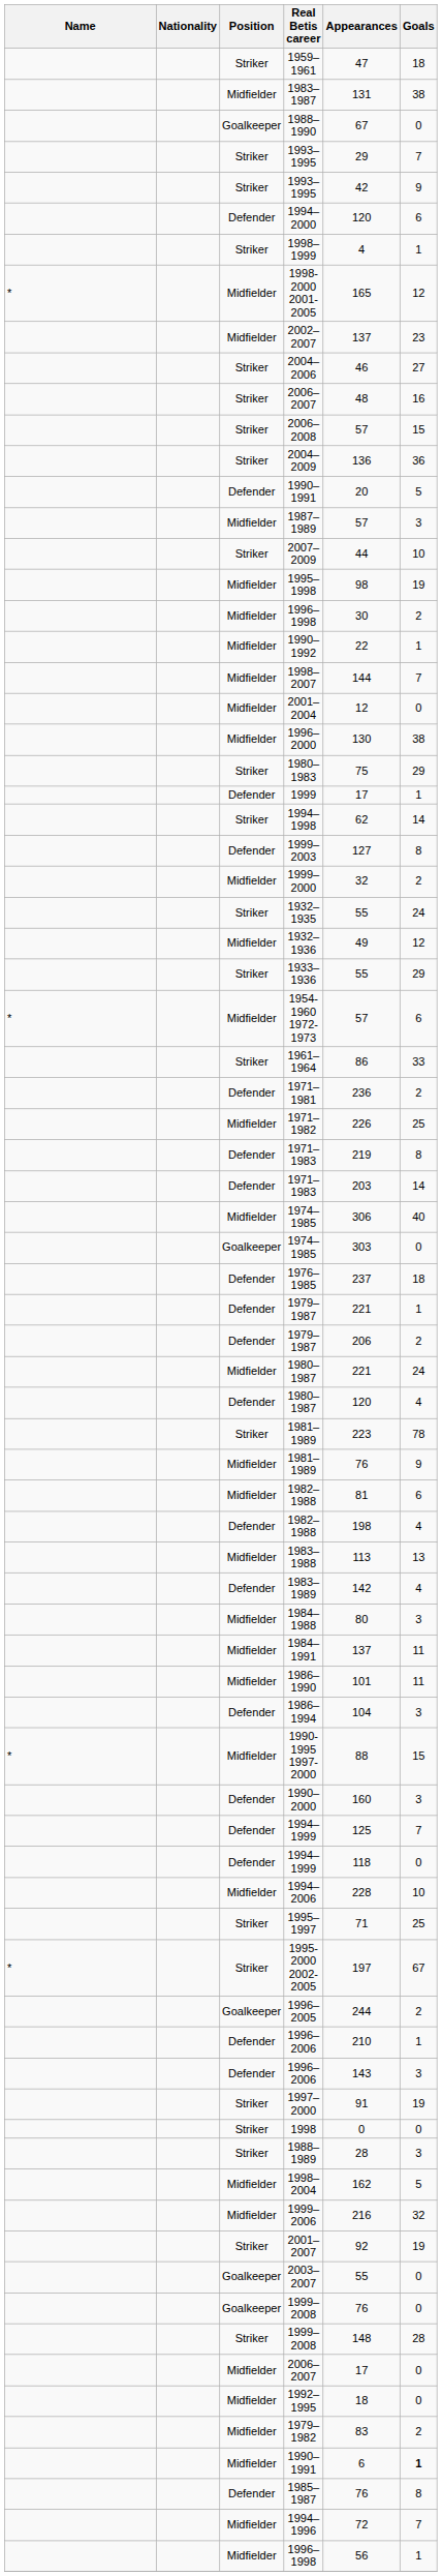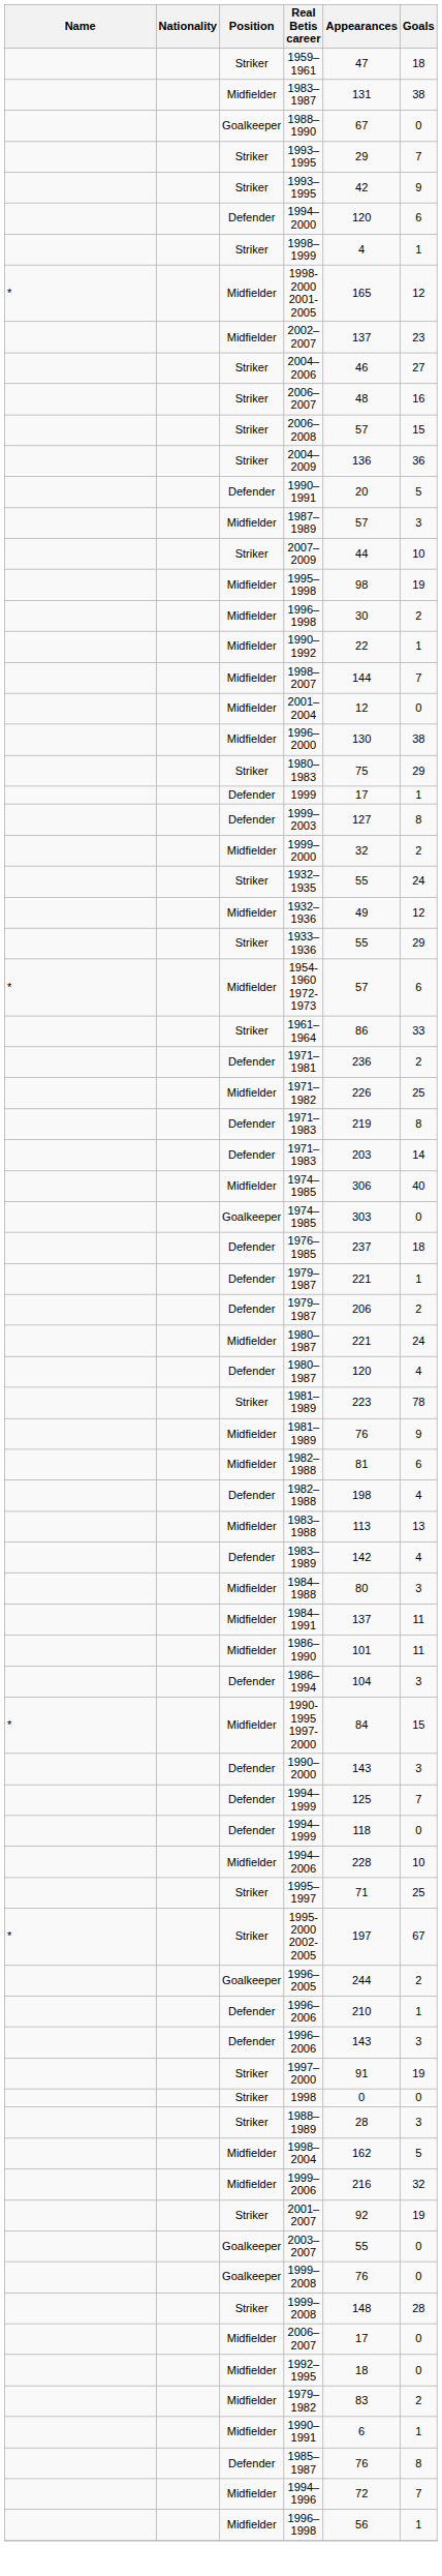 <table class="wikitable sortable" style="text-align: center;">
 <tr>
 <th style="width:18em">Name</th>
 <th>Nationality</th>
 <th>Position</th>
 <th>Real Betis career</th>
 <th>Appearances</th>
 <th>Goals</th>
 </tr>
 <tr>
 <td align="left"></td>
 <td align="left"></td>
 <td>Striker</td>
 <td>1959–1961</td>
 <td>47</td>
 <td>18</td>
 </tr>
 <tr>
 <td align="left"></td>
 <td align="left"></td>
 <td>Midfielder</td>
 <td>1983–1987</td>
 <td>131</td>
 <td>38</td>
 </tr>
 <tr>
 <td align="left"></td>
 <td align="left"></td>
 <td>Goalkeeper</td>
 <td>1988–1990</td>
 <td>67</td>
 <td>0</td>
 </tr>
 <tr>
 <td align="left"></td>
 <td align="left"></td>
 <td>Striker</td>
 <td>1993–1995</td>
 <td>29</td>
 <td>7</td>
 </tr>
 <tr>
 <td align="left"></td>
 <td align="left"></td>
 <td>Striker</td>
 <td>1993–1995</td>
 <td>42</td>
 <td>9</td>
 </tr>
 <tr>
 <td align="left"></td>
 <td align="left"></td>
 <td>Defender</td>
 <td>1994–2000</td>
 <td>120</td>
 <td>6</td>
 </tr>
 <tr>
 <td align="left"></td>
 <td align="left"></td>
 <td>Striker</td>
 <td>1998–1999</td>
 <td>4</td>
 <td>1</td>
 </tr>
 <tr>
 <td align="left"> *</td>
 <td align="left"></td>
 <td>Midfielder</td>
 <td>1998-2000<br>2001-2005</td>
 <td>165</td>
 <td>12</td>
 </tr>
 <tr>
 <td align="left"></td>
 <td align="left"></td>
 <td>Midfielder</td>
 <td>2002–2007</td>
 <td>137</td>
 <td>23</td>
 </tr>
 <tr>
 <td align="left"></td>
 <td align="left"></td>
 <td>Striker</td>
 <td>2004–2006</td>
 <td>46</td>
 <td>27</td>
 </tr>
 <tr>
 <td align="left"></td>
 <td align="left"></td>
 <td>Striker</td>
 <td>2006–2007</td>
 <td>48</td>
 <td>16</td>
 </tr>
 <tr>
 <td align="left"></td>
 <td align="left"></td>
 <td>Striker</td>
 <td>2006–2008</td>
 <td>57</td>
 <td>15</td>
 </tr>
 <tr>
 <td align="left"></td>
 <td align="left"></td>
 <td>Striker</td>
 <td>2004–2009</td>
 <td>136</td>
 <td>36</td>
 </tr>
 <tr>
 <td align="left"></td>
 <td align="left"></td>
 <td>Defender</td>
 <td>1990–1991</td>
 <td>20</td>
 <td>5</td>
 </tr>
 <tr>
 <td align="left"></td>
 <td align="left"></td>
 <td>Midfielder</td>
 <td>1987–1989</td>
 <td>57</td>
 <td>3</td>
 </tr>
 <tr>
 <td align="left"></td>
 <td align="left"></td>
 <td>Striker</td>
 <td>2007–2009</td>
 <td>44</td>
 <td>10</td>
 </tr>
 <tr>
 <td align="left"></td>
 <td align="left"></td>
 <td>Midfielder</td>
 <td>1995–1998</td>
 <td>98</td>
 <td>19</td>
 </tr>
 <tr>
 <td align="left"></td>
 <td align="left"></td>
 <td>Midfielder</td>
 <td>1996–1998</td>
 <td>30</td>
 <td>2</td>
 </tr>
 <tr>
 <td align="left"></td>
 <td align="left"></td>
 <td>Midfielder</td>
 <td>1990–1992</td>
 <td>22</td>
 <td>1</td>
 </tr>
 <tr>
 <td align="left"></td>
 <td align="left"><br></td>
 <td>Midfielder</td>
 <td>1998–2007</td>
 <td>144</td>
 <td>7</td>
 </tr>
 <tr>
 <td align="left"></td>
 <td align="left"></td>
 <td>Midfielder</td>
 <td>2001–2004</td>
 <td>12</td>
 <td>0</td>
 </tr>
 <tr>
 <td align="left"></td>
 <td align="left"></td>
 <td>Midfielder</td>
 <td>1996–2000</td>
 <td>130</td>
 <td>38</td>
 </tr>
 <tr>
 <td align="left"></td>
 <td align="left"></td>
 <td>Striker</td>
 <td>1980–1983</td>
 <td>75</td>
 <td>29</td>
 </tr>
 <tr>
 <td align="left"></td>
 <td align="left"></td>
 <td>Defender</td>
 <td>1999</td>
 <td>17</td>
 <td>1</td>
-</tr>
-<tr>
-<td align="left"></td>
-<td align="left"></td>
-<td>Striker</td>
-<td>1994–1998</td>
-<td>62</td>
-<td>14</td>
 </tr>
 <tr>
 <td align="left"></td>
 <td align="left"></td>
 <td>Defender</td>
 <td>1999–2003</td>
 <td>127</td>
 <td>8</td>
 </tr>
 <tr>
 <td align="left"></td>
 <td align="left"></td>
 <td>Midfielder</td>
 <td>1999–2000</td>
 <td>32</td>
 <td>2</td>
 </tr>
 <tr>
 <td align="left"></td>
 <td align="left"></td>
 <td>Striker</td>
 <td>1932–1935</td>
 <td>55</td>
 <td>24</td>
 </tr>
 <tr>
 <td align="left"></td>
 <td align="left"></td>
 <td>Midfielder</td>
 <td>1932–1936</td>
 <td>49</td>
 <td>12</td>
 </tr>
 <tr>
 <td align="left"></td>
 <td align="left"></td>
 <td>Striker</td>
 <td>1933–1936</td>
 <td>55</td>
 <td>29</td>
 </tr>
 <tr>
 <td align="left"> *</td>
 <td align="left"></td>
 <td>Midfielder</td>
 <td>1954-1960<br>1972-1973</td>
 <td>57</td>
 <td>6</td>
 </tr>
 <tr>
 <td align="left"></td>
 <td align="left"></td>
 <td>Striker</td>
 <td>1961–1964</td>
 <td>86</td>
 <td>33</td>
 </tr>
 <tr>
 <td align="left"></td>
 <td align="left"></td>
 <td>Defender</td>
 <td>1971–1981</td>
 <td>236</td>
 <td>2</td>
 </tr>
 <tr>
 <td align="left"></td>
 <td align="left"></td>
 <td>Midfielder</td>
 <td>1971–1982</td>
 <td>226</td>
 <td>25</td>
 </tr>
 <tr>
 <td align="left"></td>
 <td align="left"></td>
 <td>Defender</td>
 <td>1971–1983</td>
 <td>219</td>
 <td>8</td>
 </tr>
 <tr>
 <td align="left"></td>
 <td align="left"></td>
 <td>Defender</td>
 <td>1971–1983</td>
 <td>203</td>
 <td>14</td>
 </tr>
 <tr>
 <td align="left"></td>
 <td align="left"></td>
 <td>Midfielder</td>
 <td>1974–1985</td>
 <td>306</td>
 <td>40</td>
 </tr>
 <tr>
 <td align="left"></td>
 <td align="left"></td>
 <td>Goalkeeper</td>
 <td>1974–1985</td>
 <td>303</td>
 <td>0</td>
 </tr>
 <tr>
 <td align="left"></td>
 <td align="left"></td>
 <td>Defender</td>
 <td>1976–1985</td>
 <td>237</td>
 <td>18</td>
 </tr>
 <tr>
 <td align="left"></td>
 <td align="left"></td>
 <td>Defender</td>
 <td>1979–1987</td>
 <td>221</td>
 <td>1</td>
 </tr>
 <tr>
 <td align="left"></td>
 <td align="left"></td>
 <td>Defender</td>
 <td>1979–1987</td>
 <td>206</td>
 <td>2</td>
 </tr>
 <tr>
 <td align="left"></td>
 <td align="left"></td>
 <td>Midfielder</td>
 <td>1980–1987</td>
 <td>221</td>
 <td>24</td>
 </tr>
 <tr>
 <td align="left"></td>
 <td align="left"></td>
 <td>Defender</td>
 <td>1980–1987</td>
 <td>120</td>
 <td>4</td>
 </tr>
 <tr>
 <td align="left"></td>
 <td align="left"></td>
 <td>Striker</td>
 <td>1981–1989</td>
 <td>223</td>
 <td>78</td>
 </tr>
 <tr>
 <td align="left"></td>
 <td align="left"></td>
 <td>Midfielder</td>
 <td>1981–1989</td>
 <td>76</td>
 <td>9</td>
 </tr>
 <tr>
 <td align="left"></td>
 <td align="left"></td>
 <td>Midfielder</td>
 <td>1982–1988</td>
 <td>81</td>
 <td>6</td>
 </tr>
 <tr>
 <td align="left"></td>
 <td align="left"></td>
 <td>Defender</td>
 <td>1982–1988</td>
 <td>198</td>
 <td>4</td>
 </tr>
 <tr>
 <td align="left"></td>
 <td align="left"></td>
 <td>Midfielder</td>
 <td>1983–1988</td>
 <td>113</td>
 <td>13</td>
 </tr>
 <tr>
 <td align="left"></td>
 <td align="left"></td>
 <td>Defender</td>
 <td>1983–1989</td>
 <td>142</td>
 <td>4</td>
 </tr>
 <tr>
 <td align="left"></td>
 <td align="left"></td>
 <td>Midfielder</td>
 <td>1984–1988</td>
 <td>80</td>
 <td>3</td>
 </tr>
 <tr>
 <td align="left"></td>
 <td align="left"></td>
 <td>Midfielder</td>
 <td>1984–1991</td>
 <td>137</td>
 <td>11</td>
 </tr>
 <tr>
 <td align="left"></td>
 <td align="left"></td>
 <td>Midfielder</td>
 <td>1986–1990</td>
 <td>101</td>
 <td>11</td>
 </tr>
 <tr>
 <td align="left"></td>
 <td align="left"></td>
 <td>Defender</td>
 <td>1986–1994</td>
 <td>104</td>
 <td>3</td>
 </tr>
 <tr>
 <td align="left"> *</td>
 <td align="left"></td>
 <td>Midfielder</td>
 <td>1990-1995<br>1997-2000</td>
-<td>88</td>
+<td>84</td>
 <td>15</td>
 </tr>
 <tr>
 <td align="left"></td>
 <td align="left"></td>
 <td>Defender</td>
 <td>1990–2000</td>
-<td>160</td>
+<td>143</td>
 <td>3</td>
 </tr>
 <tr>
 <td align="left"></td>
 <td align="left"></td>
 <td>Defender</td>
 <td>1994–1999</td>
 <td>125</td>
 <td>7</td>
 </tr>
 <tr>
 <td align="left"></td>
 <td align="left"></td>
 <td>Defender</td>
 <td>1994–1999</td>
 <td>118</td>
 <td>0</td>
 </tr>
 <tr>
 <td align="left"></td>
 <td align="left"></td>
 <td>Midfielder</td>
 <td>1994–2006</td>
 <td>228</td>
 <td>10</td>
 </tr>
 <tr>
 <td align="left"></td>
 <td align="left"><br> </td>
 <td>Striker</td>
 <td>1995–1997</td>
 <td>71</td>
 <td>25</td>
 </tr>
 <tr>
 <td align="left"> *</td>
 <td align="left"></td>
 <td>Striker</td>
 <td>1995-2000<br>2002-2005</td>
 <td>197</td>
 <td>67</td>
 </tr>
 <tr>
 <td align="left"></td>
 <td align="left"></td>
 <td>Goalkeeper</td>
 <td>1996–2005</td>
 <td>244</td>
 <td>2</td>
 </tr>
 <tr>
 <td align="left"></td>
 <td align="left"></td>
 <td>Defender</td>
 <td>1996–2006</td>
 <td>210</td>
 <td>1</td>
 </tr>
 <tr>
 <td align="left"></td>
 <td align="left"></td>
 <td>Defender</td>
 <td>1996–2006</td>
 <td>143</td>
 <td>3</td>
 </tr>
 <tr>
 <td align="left"></td>
 <td align="left"></td>
 <td>Striker</td>
 <td>1997–2000</td>
 <td>91</td>
 <td>19</td>
 </tr>
 <tr>
 <td align="left"></td>
 <td align="left"></td>
 <td>Striker</td>
 <td>1998</td>
 <td>0</td>
 <td>0</td>
 </tr>
 <tr>
 <td align="left"></td>
 <td align="left"><br></td>
 <td>Striker</td>
 <td>1988–1989</td>
 <td>28</td>
 <td>3</td>
 </tr>
 <tr>
 <td align="left"></td>
 <td align="left"></td>
 <td>Midfielder</td>
 <td>1998–2004</td>
 <td>162</td>
 <td>5</td>
 </tr>
 <tr>
 <td align="left"></td>
 <td align="left"></td>
 <td>Midfielder</td>
 <td>1999–2006</td>
 <td>216</td>
 <td>32</td>
 </tr>
 <tr>
 <td align="left"></td>
 <td align="left"></td>
 <td>Striker</td>
 <td>2001–2007</td>
 <td>92</td>
 <td>19</td>
 </tr>
 <tr>
 <td align="left"></td>
 <td align="left"></td>
 <td>Goalkeeper</td>
 <td>2003–2007</td>
 <td>55</td>
 <td>0</td>
 </tr>
 <tr>
 <td align="left"></td>
 <td align="left"></td>
 <td>Goalkeeper</td>
 <td>1999–2008</td>
 <td>76</td>
 <td>0</td>
 </tr>
 <tr>
 <td align="left"></td>
 <td align="left"></td>
 <td>Striker</td>
 <td>1999–2008</td>
 <td>148</td>
 <td>28</td>
 </tr>
 <tr>
 <td align="left"></td>
 <td align="left"></td>
 <td>Midfielder</td>
 <td>2006–2007</td>
 <td>17</td>
 <td>0</td>
 </tr>
 <tr>
 <td align="left"></td>
 <td align="left"><br> </td>
 <td>Midfielder</td>
 <td>1992–1995</td>
 <td>18</td>
 <td>0</td>
 </tr>
 <tr>
 <td align="left"></td>
 <td align="left"></td>
 <td>Midfielder</td>
 <td>1979–1982</td>
 <td>83</td>
 <td>2</td>
 </tr>
 <tr>
 <td align="left"></td>
 <td align="left"></td>
 <td>Midfielder</td>
 <td>1990–1991</td>
 <td>6</td>
-<td><strong>1</strong></td>
+<td>1</td>
 </tr>
 <tr>
 <td align="left"></td>
 <td align="left"></td>
 <td>Defender</td>
 <td>1985–1987</td>
 <td>76</td>
 <td>8</td>
 </tr>
 <tr>
 <td align="left"></td>
 <td align="left"></td>
 <td>Midfielder</td>
 <td>1994–1996</td>
 <td>72</td>
 <td>7</td>
 </tr>
 <tr>
 <td align="left"></td>
 <td align="left"></td>
 <td>Midfielder</td>
 <td>1996–1998</td>
 <td>56</td>
 <td>1</td>
 </tr>
 <tr>
 </tr>
 </table>
